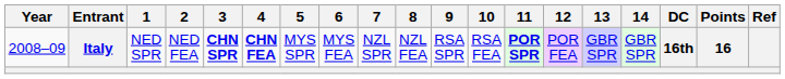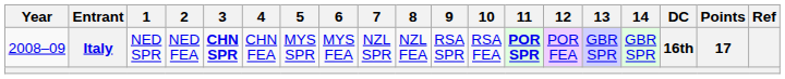 <table class="wikitable" style="text-align:center; font-size:85%">
 <tr>
 <th>Year</th>
 <th>Entrant</th>
 <th>1</th>
 <th>2</th>
 <th>3</th>
 <th>4</th>
 <th>5</th>
 <th>6</th>
 <th>7</th>
 <th>8</th>
 <th>9</th>
 <th>10</th>
 <th>11</th>
 <th>12</th>
 <th>13</th>
 <th>14</th>
 <th>DC</th>
 <th>Points</th>
 <th>Ref</th>
 </tr>
 <tr>
 <td nowrap><a href='#'>2008–09</a></td>
 <th nowrap><a href='#'>Italy</a></th>
 <td><a href='#'>NED<br>SPR</a></td>
 <td><a href='#'>NED<br>FEA</a></td>
 <td><strong><a href='#'>CHN<br>SPR</a></strong></td>
-<td><strong><a href='#'>CHN<br>FEA</a></strong></td>
+<td><a href='#'>CHN<br>FEA</a></td>
 <td><a href='#'>MYS<br>SPR</a></td>
 <td><a href='#'>MYS<br>FEA</a></td>
 <td><a href='#'>NZL<br>SPR</a></td>
 <td><a href='#'>NZL<br>FEA</a></td>
 <td><a href='#'>RSA<br>SPR</a></td>
 <td><a href='#'>RSA<br>FEA</a></td>
 <td style="background:#DFFFDF;"><strong><a href='#'>POR<br>SPR</a></strong><br></td>
 <td style="background:#EFCFFF;"><a href='#'>POR<br>FEA</a><br></td>
 <td style="background:#CFCFFF;"><a href='#'>GBR<br>SPR</a><br></td>
 <td style="background:#DFFFDF;"><a href='#'>GBR<br>SPR</a><br></td>
 <th>16th</th>
-<th>16</th>
+<th>17</th>
 <th></th>
 </tr>
 <tr>
 <th colspan="19"></th>
 </tr>
 </table>
